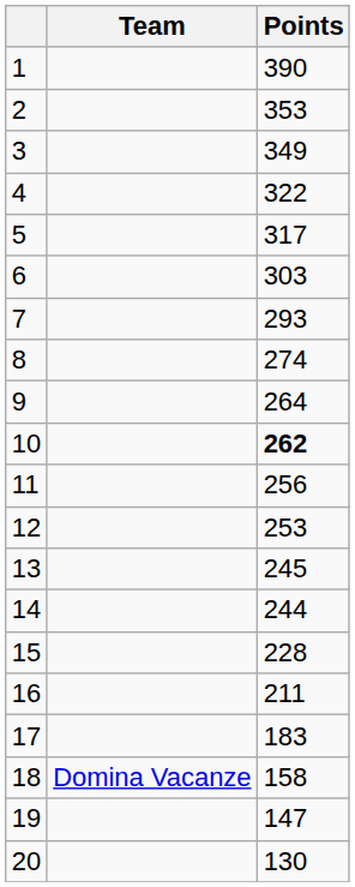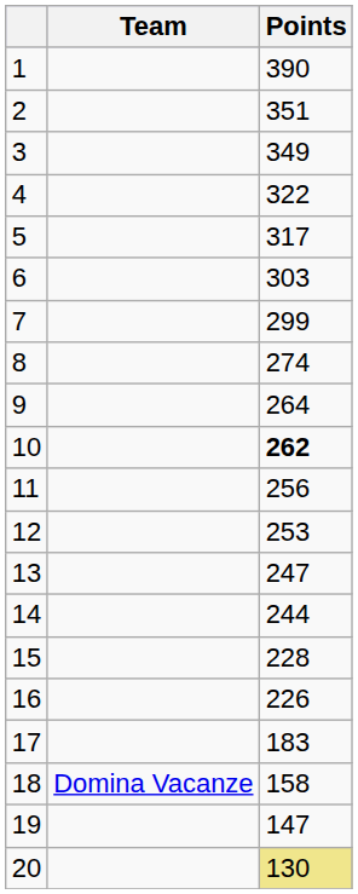 <table class="wikitable">
 <tr style="background:#ccccff;">
 <th></th>
 <th>Team</th>
 <th>Points</th>
 </tr>
 <tr>
 <td>1</td>
 <td> </td>
 <td>390</td>
 </tr>
 <tr>
 <td>2</td>
 <td> </td>
-<td>353</td>
+<td>351</td>
 </tr>
 <tr>
 <td>3</td>
 <td> </td>
 <td>349</td>
 </tr>
 <tr>
 <td>4</td>
 <td> </td>
 <td>322</td>
 </tr>
 <tr>
 <td>5</td>
 <td> </td>
 <td>317</td>
 </tr>
 <tr>
 <td>6</td>
 <td> </td>
 <td>303</td>
 </tr>
 <tr>
 <td>7</td>
 <td> </td>
-<td>293</td>
+<td>299</td>
 </tr>
 <tr>
 <td>8</td>
 <td> </td>
 <td>274</td>
 </tr>
 <tr>
 <td>9</td>
 <td> </td>
 <td>264</td>
 </tr>
 <tr>
 <td>10</td>
 <td> </td>
 <td><strong>262</strong></td>
 </tr>
 <tr>
 <td>11</td>
 <td> </td>
 <td>256</td>
 </tr>
 <tr>
 <td>12</td>
 <td> </td>
 <td>253</td>
 </tr>
 <tr>
 <td>13</td>
 <td> </td>
-<td>245</td>
+<td>247</td>
 </tr>
 <tr>
 <td>14</td>
 <td> </td>
 <td>244</td>
 </tr>
 <tr>
 <td>15</td>
 <td> </td>
 <td>228</td>
 </tr>
 <tr>
 <td>16</td>
 <td> </td>
-<td>211</td>
+<td>226</td>
 </tr>
 <tr>
 <td>17</td>
 <td> </td>
 <td>183</td>
 </tr>
 <tr>
 <td>18</td>
 <td> <a href='#'>Domina Vacanze</a></td>
 <td>158</td>
 </tr>
 <tr>
 <td>19</td>
 <td> </td>
 <td>147</td>
 </tr>
 <tr>
 <td>20</td>
 <td> </td>
-<td>130</td>
+<td style="background: khaki;">130</td>
 </tr>
 </table>
